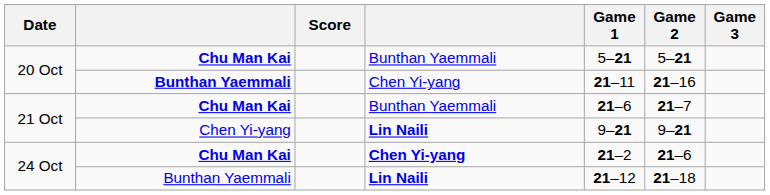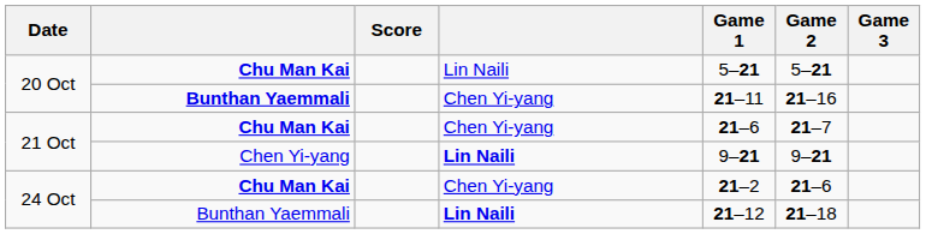 <table class="wikitable" style="text-align:center; font-size:90% ">
 <tr>
 <th width="60">Date</th>
 <th align="right" width="200"></th>
 <th width="60">Score</th>
 <th align="left" width="200"></th>
 <th width="50">Game 1</th>
 <th width="50">Game 2</th>
 <th width="50">Game 3</th>
 </tr>
 <tr>
 <td rowspan="2">20 Oct</td>
 <td align="right"><strong><a href='#'>Chu Man Kai</a> </strong></td>
 <td align="center"></td>
-<td align="left"> <a href='#'>Bunthan Yaemmali</a></td>
+<td align="left"> <a href='#'>Lin Naili</a></td>
 <td>5–<strong>21</strong></td>
 <td>5–<strong>21</strong></td>
 <td></td>
 </tr>
 <tr>
 <td align="right"><strong><a href='#'>Bunthan Yaemmali</a> </strong></td>
 <td align="center"></td>
 <td align="left"> <a href='#'>Chen Yi-yang</a></td>
 <td><strong>21</strong>–11</td>
 <td><strong>21</strong>–16</td>
 <td></td>
 </tr>
 <tr>
 <td rowspan="2">21 Oct</td>
 <td align="right"><strong><a href='#'>Chu Man Kai</a> </strong></td>
 <td align="center"></td>
-<td align="left"> <a href='#'>Bunthan Yaemmali</a></td>
+<td align="left"> <a href='#'>Chen Yi-yang</a></td>
 <td><strong>21</strong>–6</td>
 <td><strong>21</strong>–7</td>
 <td></td>
 </tr>
 <tr>
 <td align="right"><a href='#'>Chen Yi-yang</a> </td>
 <td align="center"></td>
 <td align="left"><strong> <a href='#'>Lin Naili</a></strong></td>
 <td>9–<strong>21</strong></td>
 <td>9–<strong>21</strong></td>
 <td></td>
 </tr>
 <tr>
 <td rowspan="2">24 Oct</td>
 <td align="right"><strong><a href='#'>Chu Man Kai</a> </strong></td>
 <td align="center"></td>
-<td align="left"><strong> <a href='#'>Chen Yi-yang</a></strong></td>
+<td align="left"> <a href='#'>Chen Yi-yang</a></td>
 <td><strong>21</strong>–2</td>
 <td><strong>21</strong>–6</td>
 <td></td>
 </tr>
 <tr>
 <td align="right"><a href='#'>Bunthan Yaemmali</a> </td>
 <td align="center"></td>
 <td align="left"><strong> <a href='#'>Lin Naili</a></strong></td>
 <td><strong>21</strong>–12</td>
 <td><strong>21</strong>–18</td>
 <td></td>
 </tr>
 </table>
